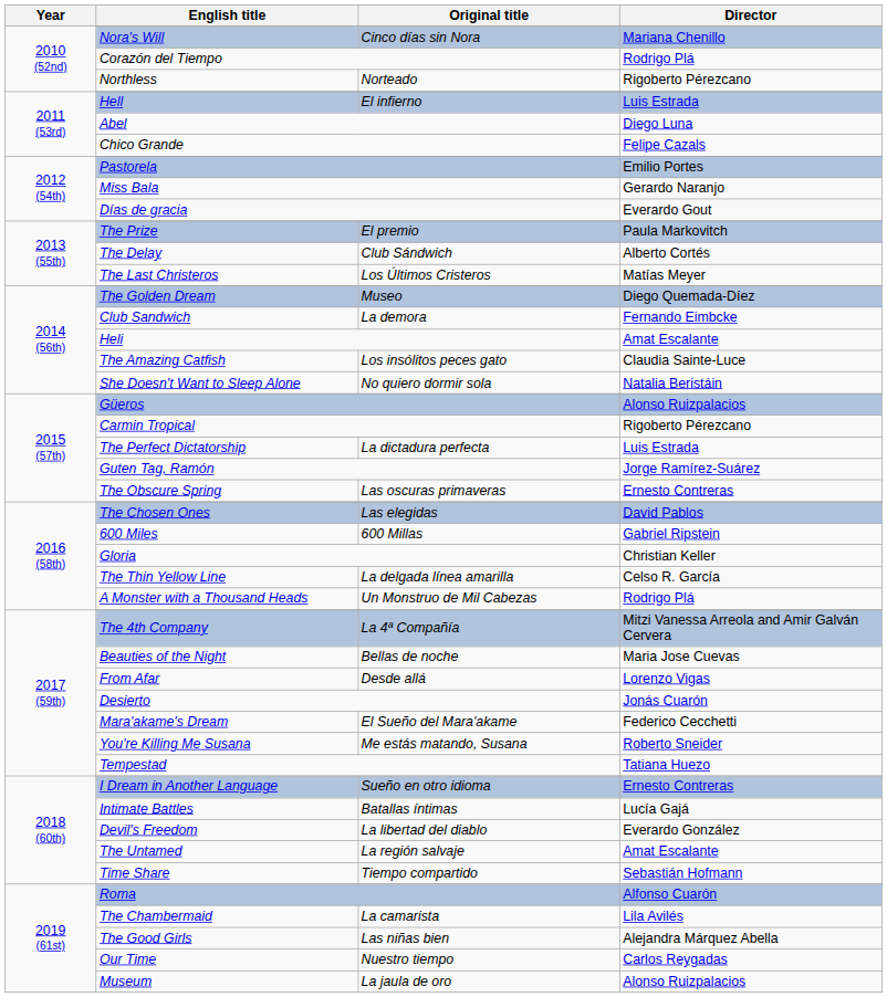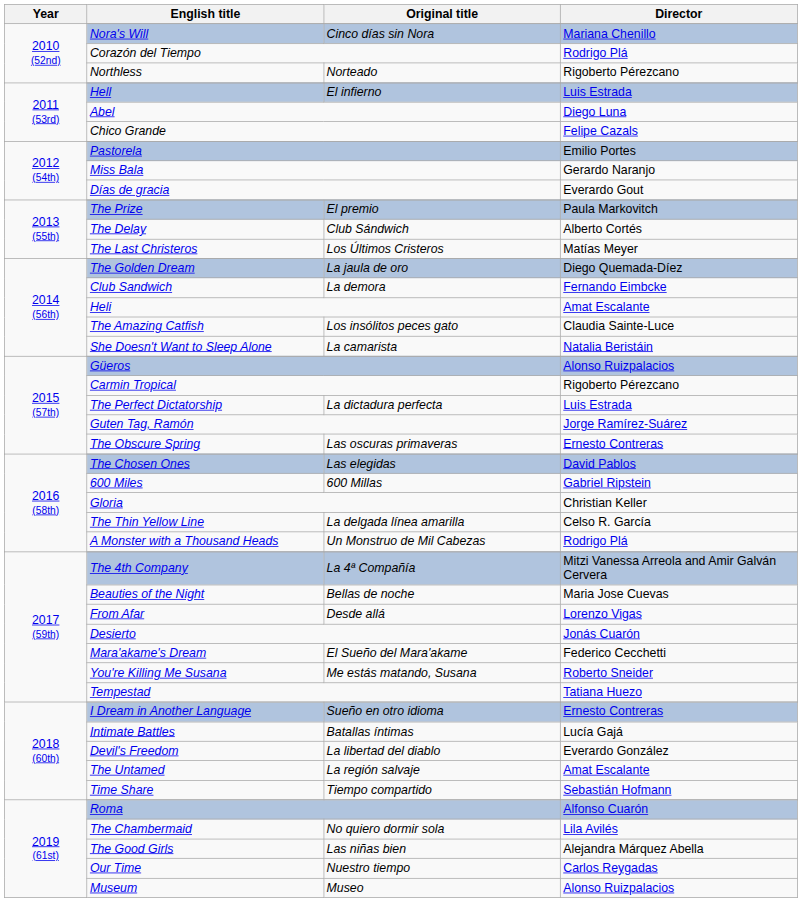 <table class="wikitable">
 <tr>
 <th width="100"><strong>Year</strong></th>
 <th width="300"><strong>English title</strong></th>
 <th width="300"><strong>Original title</strong></th>
 <th width="300"><strong>Director</strong></th>
 </tr>
 <tr>
 <td rowspan="4" style="text-align:center;"><a href='#'>2010</a><br><small><a href='#'>(52nd)</a></small></td>
 </tr>
 <tr style="background:#B0C4DE;">
 <td><em><a href='#'>Nora's Will</a></em></td>
 <td><em>Cinco días sin Nora</em></td>
 <td><a href='#'>Mariana Chenillo</a></td>
 </tr>
 <tr>
 <td colspan="2"><em>Corazón del Tiempo</em></td>
 <td><a href='#'>Rodrigo Plá</a></td>
 </tr>
 <tr>
 <td><em>Northless</em></td>
 <td><em>Norteado </em></td>
 <td>Rigoberto Pérezcano</td>
 </tr>
 <tr>
 <td rowspan="4" style="text-align:center;"><a href='#'>2011</a><br><small><a href='#'>(53rd)</a></small></td>
 </tr>
 <tr style="background:#B0C4DE;">
 <td><em><a href='#'>Hell</a></em></td>
 <td><em>El infierno</em></td>
 <td><a href='#'>Luis Estrada</a></td>
 </tr>
 <tr>
 <td colspan="2"><em><a href='#'>Abel</a></em></td>
 <td><a href='#'>Diego Luna</a></td>
 </tr>
 <tr>
 <td colspan="2"><em>Chico Grande</em></td>
 <td><a href='#'>Felipe Cazals</a></td>
 </tr>
 <tr>
 <td rowspan="4" style="text-align:center;"><a href='#'>2012</a><br><small><a href='#'>(54th)</a></small></td>
 </tr>
 <tr style="background:#B0C4DE;">
 <td colspan="2"><em><a href='#'>Pastorela</a></em></td>
 <td>Emilio Portes</td>
 </tr>
 <tr>
 <td colspan="2"><em><a href='#'>Miss Bala</a></em></td>
 <td>Gerardo Naranjo</td>
 </tr>
 <tr>
 <td colspan="2"><em><a href='#'>Días de gracia</a></em></td>
 <td>Everardo Gout</td>
 </tr>
 <tr>
 <td rowspan="4" style="text-align:center;"><a href='#'>2013</a><br><small><a href='#'>(55th)</a></small></td>
 </tr>
 <tr style="background:#B0C4DE;">
 <td><em><a href='#'>The Prize</a></em></td>
 <td><em>El premio</em></td>
 <td>Paula Markovitch</td>
 </tr>
 <tr>
 <td><em><a href='#'>The Delay</a></em></td>
 <td><em>Club Sándwich</em></td>
 <td>Alberto Cortés</td>
 </tr>
 <tr>
 <td><em><a href='#'>The Last Christeros</a></em></td>
 <td><em>Los Últimos Cristeros</em></td>
 <td>Matías Meyer</td>
 </tr>
 <tr>
 <td rowspan="6" style="text-align:center;"><a href='#'>2014</a><br><small><a href='#'>(56th)</a></small></td>
 </tr>
 <tr style="background:#B0C4DE;">
 <td><em><a href='#'>The Golden Dream</a></em></td>
-<td><em>Museo</em></td>
+<td><em>La jaula de oro</em></td>
 <td>Diego Quemada-Díez</td>
 </tr>
 <tr>
 <td><em><a href='#'>Club Sandwich</a></em></td>
 <td><em>La demora</em></td>
 <td><a href='#'>Fernando Eimbcke</a></td>
 </tr>
 <tr>
 <td colspan="2"><em><a href='#'>Heli</a></em></td>
 <td><a href='#'>Amat Escalante</a></td>
 </tr>
 <tr>
 <td><em><a href='#'>The Amazing Catfish</a></em></td>
 <td><em>Los insólitos peces gato</em></td>
 <td>Claudia Sainte-Luce</td>
 </tr>
 <tr>
 <td><em><a href='#'>She Doesn't Want to Sleep Alone</a></em></td>
-<td><em>No quiero dormir sola</em></td>
+<td><em>La camarista</em></td>
 <td><a href='#'>Natalia Beristáin</a></td>
 </tr>
 <tr>
 <td rowspan="6" style="text-align:center;"><a href='#'>2015</a><br><small><a href='#'>(57th)</a></small></td>
 </tr>
 <tr style="background:#B0C4DE;">
 <td colspan="2"><em><a href='#'>Güeros</a></em></td>
 <td><a href='#'>Alonso Ruizpalacios</a></td>
 </tr>
 <tr>
 <td colspan="2"><em><a href='#'>Carmin Tropical</a></em></td>
 <td>Rigoberto Pérezcano</td>
 </tr>
 <tr>
 <td><em><a href='#'>The Perfect Dictatorship</a></em></td>
 <td><em>La dictadura perfecta</em></td>
 <td><a href='#'>Luis Estrada</a></td>
 </tr>
 <tr>
 <td colspan="2"><em><a href='#'>Guten Tag, Ramón</a></em></td>
 <td><a href='#'>Jorge Ramírez-Suárez</a></td>
 </tr>
 <tr>
 <td><em><a href='#'>The Obscure Spring</a></em></td>
 <td><em>Las oscuras primaveras</em></td>
 <td><a href='#'>Ernesto Contreras</a></td>
 </tr>
 <tr>
 <td rowspan="6" style="text-align:center;"><a href='#'>2016</a><br><small><a href='#'>(58th)</a></small></td>
 </tr>
 <tr style="background:#B0C4DE;">
 <td><em><a href='#'>The Chosen Ones</a></em></td>
 <td><em>Las elegidas</em></td>
 <td><a href='#'>David Pablos</a></td>
 </tr>
 <tr>
 <td><em><a href='#'>600 Miles</a></em></td>
 <td><em>600 Millas</em></td>
 <td><a href='#'>Gabriel Ripstein</a></td>
 </tr>
 <tr>
 <td colspan="2"><em><a href='#'>Gloria</a></em></td>
 <td>Christian Keller</td>
 </tr>
 <tr>
 <td><em><a href='#'>The Thin Yellow Line</a></em></td>
 <td><em>La delgada línea amarilla</em></td>
 <td>Celso R. García</td>
 </tr>
 <tr>
 <td><em><a href='#'>A Monster with a Thousand Heads</a></em></td>
 <td><em>Un Monstruo de Mil Cabezas</em></td>
 <td><a href='#'>Rodrigo Plá</a></td>
 </tr>
 <tr>
 <td rowspan="8" style="text-align:center;"><a href='#'>2017</a><br><small><a href='#'>(59th)</a></small></td>
 </tr>
 <tr style="background:#B0C4DE;">
 <td><em><a href='#'>The 4th Company</a></em></td>
 <td><em>La 4ª Compañía</em></td>
 <td>Mitzi Vanessa Arreola and Amir Galván Cervera</td>
 </tr>
 <tr>
 <td><em><a href='#'>Beauties of the Night</a></em></td>
 <td><em>Bellas de noche</em></td>
 <td>Maria Jose Cuevas</td>
 </tr>
 <tr>
 <td><em><a href='#'>From Afar</a></em></td>
 <td><em>Desde allá</em></td>
 <td><a href='#'>Lorenzo Vigas</a></td>
 </tr>
 <tr>
 <td colspan="2"><em><a href='#'>Desierto</a></em></td>
 <td><a href='#'>Jonás Cuarón</a></td>
 </tr>
 <tr>
 <td><em><a href='#'>Mara'akame's Dream</a></em></td>
 <td><em>El Sueño del Mara'akame</em></td>
 <td>Federico Cecchetti</td>
 </tr>
 <tr>
 <td><em><a href='#'>You're Killing Me Susana</a></em></td>
 <td><em>Me estás matando, Susana</em></td>
 <td><a href='#'>Roberto Sneider</a></td>
 </tr>
 <tr>
 <td colspan="2"><em><a href='#'>Tempestad</a></em></td>
 <td><a href='#'>Tatiana Huezo</a></td>
 </tr>
 <tr>
 <td rowspan="6" style="text-align:center;"><a href='#'>2018</a><br><small><a href='#'>(60th)</a></small></td>
 </tr>
 <tr style="background:#B0C4DE;">
 <td><em><a href='#'>I Dream in Another Language</a></em></td>
 <td><em>Sueño en otro idioma</em></td>
 <td><a href='#'>Ernesto Contreras</a></td>
 </tr>
 <tr>
 <td><em><a href='#'>Intimate Battles</a></em></td>
 <td><em>Batallas íntimas</em></td>
 <td>Lucía Gajá</td>
 </tr>
 <tr>
 <td><em><a href='#'>Devil's Freedom</a></em></td>
 <td><em>La libertad del diablo</em></td>
 <td>Everardo González</td>
 </tr>
 <tr>
 <td><em><a href='#'>The Untamed</a></em></td>
 <td><em>La región salvaje</em></td>
 <td><a href='#'>Amat Escalante</a></td>
 </tr>
 <tr>
 <td><em><a href='#'>Time Share</a></em></td>
 <td><em>Tiempo compartido</em></td>
 <td><a href='#'>Sebastián Hofmann</a></td>
 </tr>
 <tr>
 <td rowspan="6" style="text-align:center;"><a href='#'>2019</a><br><small><a href='#'>(61st)</a></small></td>
 </tr>
 <tr style="background:#B0C4DE;">
 <td colspan="2"><em><a href='#'>Roma</a></em></td>
 <td><a href='#'>Alfonso Cuarón</a></td>
 </tr>
 <tr>
 <td><em><a href='#'>The Chambermaid</a></em></td>
-<td><em>La camarista</em></td>
+<td><em>No quiero dormir sola</em></td>
 <td><a href='#'>Lila Avilés</a></td>
 </tr>
 <tr>
 <td><em><a href='#'>The Good Girls</a></em></td>
 <td><em>Las niñas bien</em></td>
 <td>Alejandra Márquez Abella</td>
 </tr>
 <tr>
 <td><em><a href='#'>Our Time</a></em></td>
 <td><em>Nuestro tiempo</em></td>
 <td><a href='#'>Carlos Reygadas</a></td>
 </tr>
 <tr>
 <td><em><a href='#'>Museum</a></em></td>
-<td><em>La jaula de oro</em></td>
+<td><em>Museo</em></td>
 <td><a href='#'>Alonso Ruizpalacios</a></td>
 </tr>
 </table>
